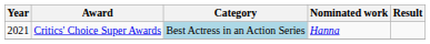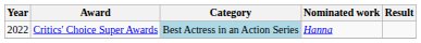 <table class="wikitable sortable">
 <tr>
 <th>Year</th>
 <th>Award</th>
 <th>Category</th>
 <th>Nominated work</th>
 <th>Result</th>
 </tr>
 <tr>
-<td>2021</td>
+<td>2022</td>
 <td><a href='#'>Critics' Choice Super Awards</a></td>
 <td style="background: lightblue;">Best Actress in an Action Series</td>
 <td><em><a href='#'>Hanna</a></em></td>
 <td></td>
 </tr>
 <tr>
 </tr>
 </table>
